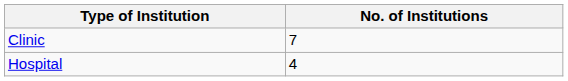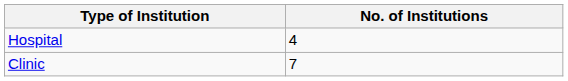 <table class="wikitable centre" width="30%">
 <tr>
 <th>Type of Institution</th>
 <th>No. of Institutions</th>
 </tr>
 <tr>
+<td><a href='#'>Hospital</a></td>
+<td>4</td>
+</tr>
+<tr>
 <td><a href='#'>Clinic</a></td>
 <td>7</td>
 </tr>
-<tr>
-<td><a href='#'>Hospital</a></td>
-<td>4</td>
-</tr>
 </table>
